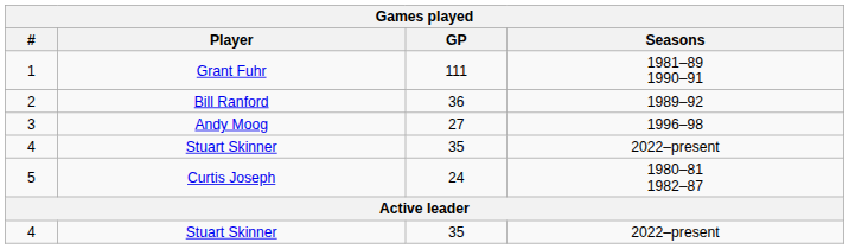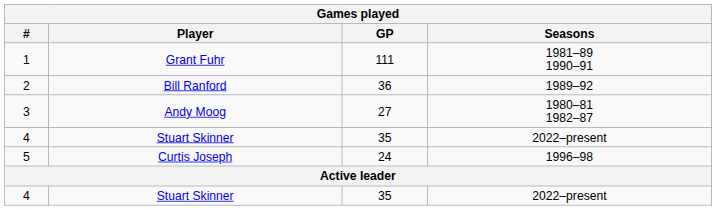 <table class="wikitable" style="text-align: center; font-size: 95%" width="70%">
 <tr>
 <th colspan="4">Games played</th>
 </tr>
 <tr>
 <th>#</th>
 <th>Player</th>
 <th>GP</th>
 <th>Seasons</th>
 </tr>
 <tr>
 <td>1</td>
 <td><a href='#'>Grant Fuhr</a></td>
 <td>111</td>
 <td>1981–89<br>1990–91</td>
 </tr>
 <tr>
 <td>2</td>
 <td><a href='#'>Bill Ranford</a></td>
 <td>36</td>
 <td>1989–92</td>
 </tr>
 <tr>
 <td>3</td>
 <td><a href='#'>Andy Moog</a></td>
 <td>27</td>
-<td>1996–98</td>
+<td>1980–81<br>1982–87</td>
 </tr>
 <tr>
 <td>4</td>
 <td><a href='#'>Stuart Skinner</a></td>
 <td>35</td>
 <td>2022–present</td>
 </tr>
 <tr>
 <td>5</td>
 <td><a href='#'>Curtis Joseph</a></td>
 <td>24</td>
-<td>1980–81<br>1982–87</td>
+<td>1996–98</td>
 </tr>
 <tr>
 <th colspan="4">Active leader</th>
 </tr>
 <tr>
 <td>4</td>
 <td><a href='#'>Stuart Skinner</a></td>
 <td>35</td>
 <td>2022–present</td>
 </tr>
 </table>
